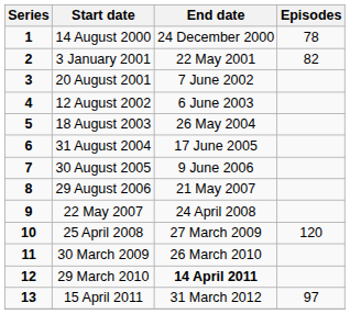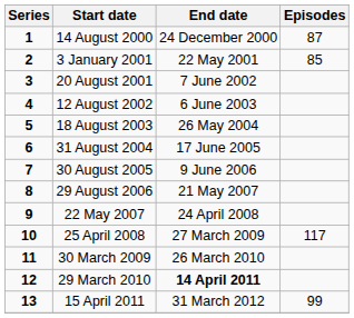 <table class="wikitable" style="text-align:center;">
 <tr>
 <th>Series</th>
 <th>Start date</th>
 <th>End date</th>
 <th>Episodes</th>
 </tr>
 <tr>
 <td><strong>1</strong></td>
 <td>14 August 2000</td>
 <td>24 December 2000</td>
-<td>78</td>
+<td>87</td>
 </tr>
 <tr>
 <td><strong>2</strong></td>
 <td>3 January 2001</td>
 <td>22 May 2001</td>
-<td>82</td>
+<td>85</td>
 </tr>
 <tr>
 <td><strong>3</strong></td>
 <td>20 August 2001</td>
 <td>7 June 2002</td>
 <td></td>
 </tr>
 <tr>
 <td><strong>4</strong></td>
 <td>12 August 2002</td>
 <td>6 June 2003</td>
 <td></td>
 </tr>
 <tr>
 <td><strong>5</strong></td>
 <td>18 August 2003</td>
 <td>26 May 2004</td>
 <td></td>
 </tr>
 <tr>
 <td><strong>6</strong></td>
 <td>31 August 2004</td>
 <td>17 June 2005</td>
 <td></td>
 </tr>
 <tr>
 <td><strong>7</strong></td>
 <td>30 August 2005</td>
 <td>9 June 2006</td>
 <td></td>
 </tr>
 <tr>
 <td><strong>8</strong></td>
 <td>29 August 2006</td>
 <td>21 May 2007</td>
 <td></td>
 </tr>
 <tr>
 <td><strong>9</strong></td>
 <td>22 May 2007</td>
 <td>24 April 2008</td>
 <td></td>
 </tr>
 <tr>
 <td><strong>10</strong></td>
 <td>25 April 2008</td>
 <td>27 March 2009</td>
-<td>120</td>
+<td>117</td>
 </tr>
 <tr>
 <td><strong>11</strong></td>
 <td>30 March 2009</td>
 <td>26 March 2010</td>
 <td></td>
 </tr>
 <tr>
 <td><strong>12</strong></td>
 <td>29 March 2010</td>
 <td><strong>14 April 2011</strong></td>
 <td></td>
 </tr>
 <tr>
 <td><strong>13</strong></td>
 <td>15 April 2011</td>
 <td>31 March 2012</td>
-<td>97</td>
+<td>99</td>
 </tr>
 <tr>
 </tr>
 </table>
